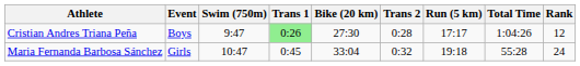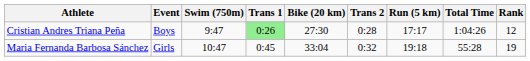 <table class="wikitable" style="font-size:90%;">
 <tr>
 <th>Athlete</th>
 <th>Event</th>
 <th>Swim (750m)</th>
 <th>Trans 1</th>
 <th>Bike (20 km)</th>
 <th>Trans 2</th>
 <th>Run (5 km)</th>
 <th>Total Time</th>
 <th>Rank</th>
 </tr>
 <tr align=center>
 <td align=left><a href='#'>Cristian Andres Triana Peña</a></td>
 <td align=left><a href='#'>Boys</a></td>
 <td>9:47</td>
 <td style="background: lightgreen;">0:26</td>
 <td>27:30</td>
 <td>0:28</td>
 <td>17:17</td>
 <td>1:04:26</td>
 <td>12</td>
 </tr>
 <tr align=center>
 <td align=left><a href='#'>Maria Fernanda Barbosa Sánchez</a></td>
 <td align=left><a href='#'>Girls</a></td>
 <td>10:47</td>
 <td>0:45</td>
 <td>33:04</td>
 <td>0:32</td>
 <td>19:18</td>
 <td>55:28</td>
-<td>24</td>
+<td>19</td>
 </tr>
 </table>
